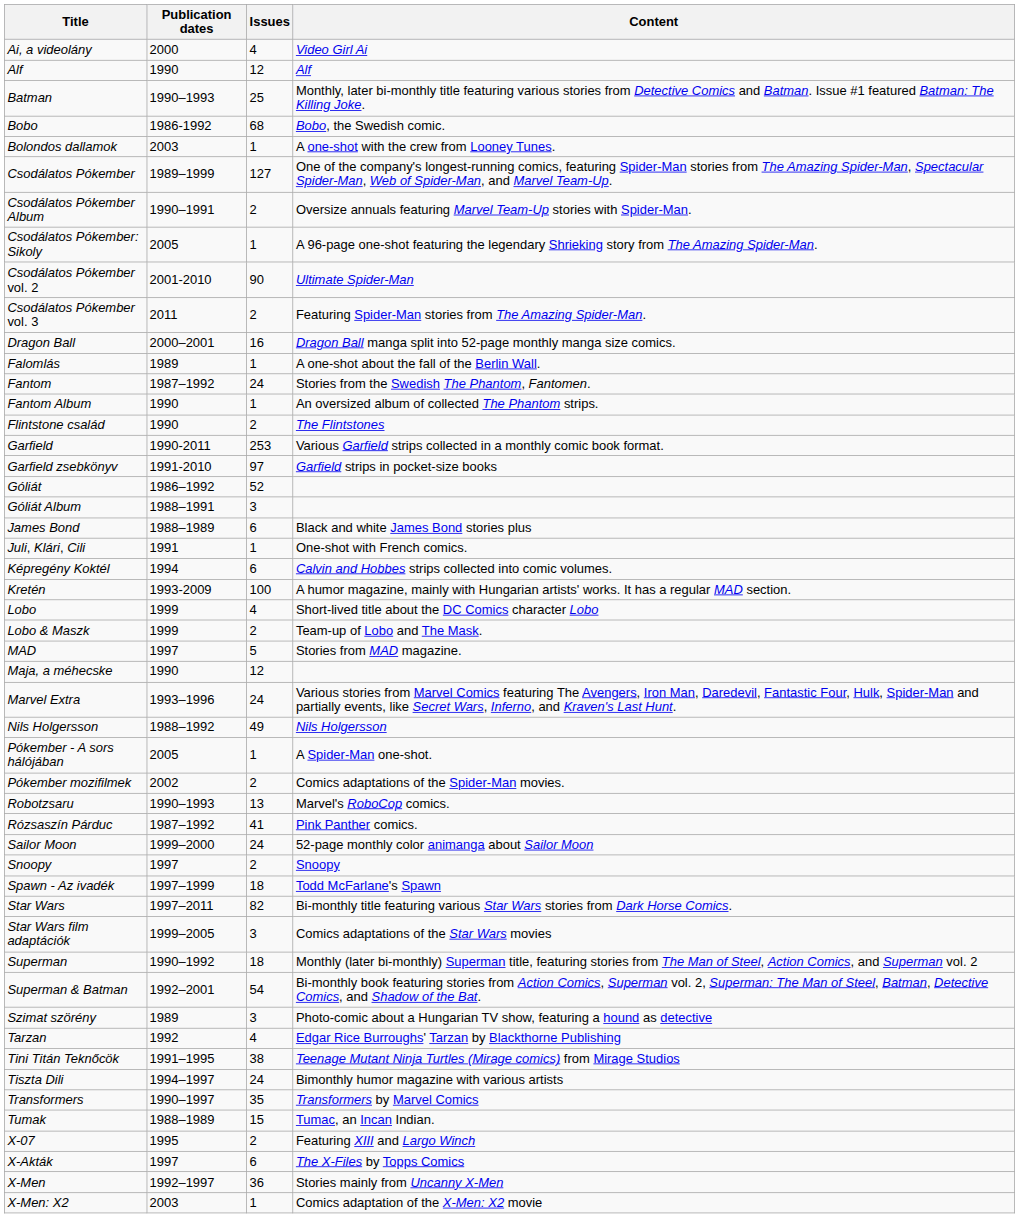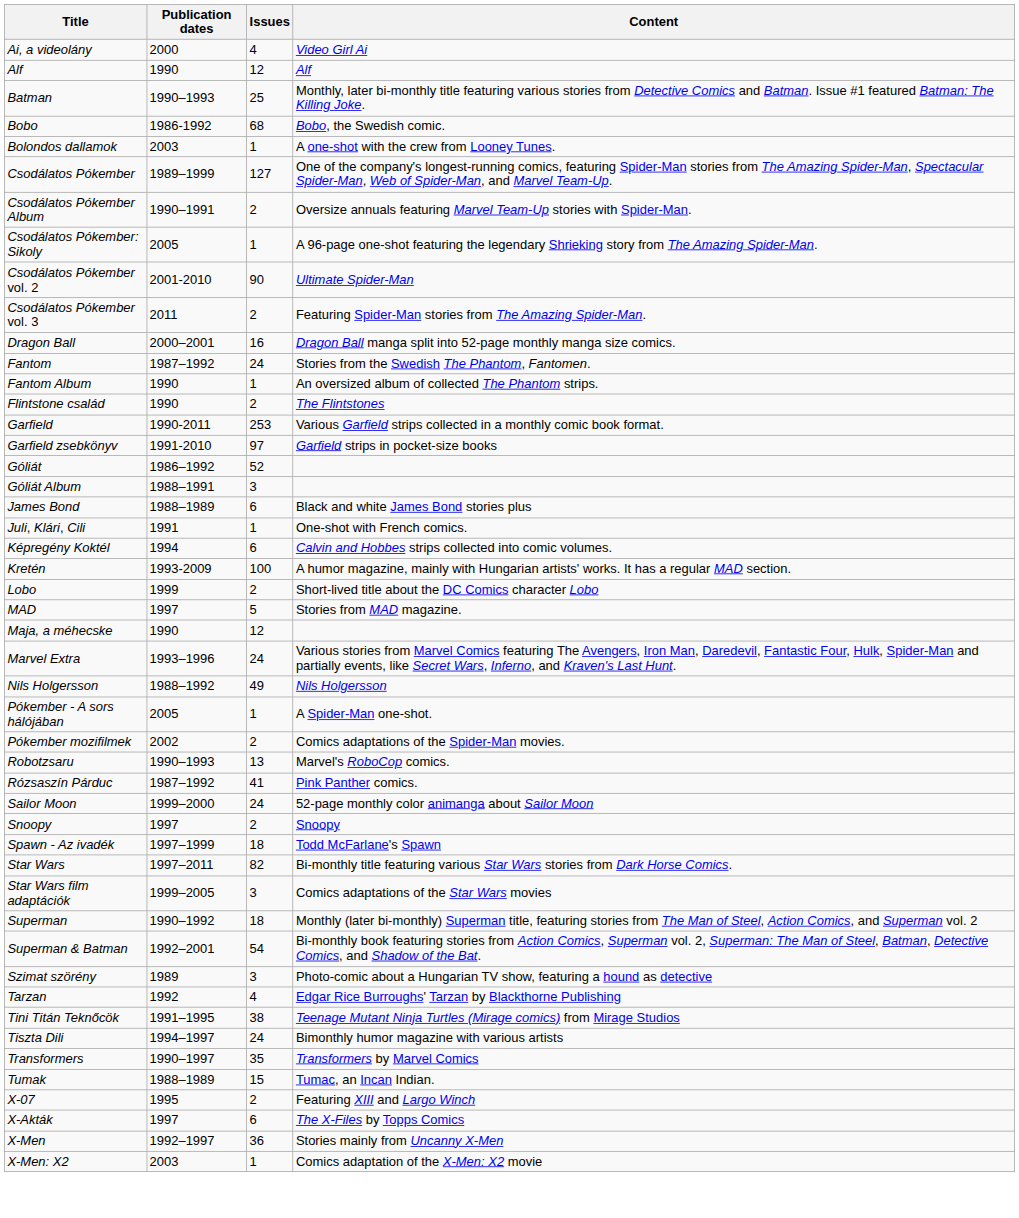 <table class="wikitable sortable">
 <tr bgcolor="#e7e8ff">
 <th>Title</th>
 <th>Publication dates</th>
 <th>Issues</th>
 <th>Content</th>
 </tr>
 <tr align=left>
 <td><em>Ai, a videolány</em></td>
 <td>2000</td>
 <td>4</td>
 <td><em><a href='#'>Video Girl Ai</a></em></td>
 </tr>
 <tr align=left>
 <td><em>Alf</em></td>
 <td>1990</td>
 <td>12</td>
 <td><em><a href='#'>Alf</a></em></td>
 </tr>
 <tr align=left>
 <td><em>Batman</em></td>
 <td>1990–1993</td>
 <td>25</td>
 <td>Monthly, later bi-monthly title featuring various stories from <em><a href='#'>Detective Comics</a></em> and <em><a href='#'>Batman</a></em>. Issue #1 featured <em><a href='#'>Batman: The Killing Joke</a></em>.</td>
 </tr>
 <tr align=left>
 <td><em>Bobo</em></td>
 <td>1986-1992</td>
 <td>68</td>
 <td><em><a href='#'>Bobo</a></em>, the Swedish comic.</td>
 </tr>
 <tr align=left>
 <td><em>Bolondos dallamok</em></td>
 <td>2003</td>
 <td>1</td>
 <td>A <a href='#'>one-shot</a> with the crew from <a href='#'>Looney Tunes</a>.</td>
 </tr>
 <tr align=left>
 <td><em>Csodálatos Pókember</em></td>
 <td>1989–1999</td>
 <td>127</td>
 <td>One of the company's longest-running comics, featuring <a href='#'>Spider-Man</a> stories from <em><a href='#'>The Amazing Spider-Man</a></em>, <em><a href='#'>Spectacular Spider-Man</a></em>, <em><a href='#'>Web of Spider-Man</a></em>, and <em><a href='#'>Marvel Team-Up</a></em>.</td>
 </tr>
 <tr align=left>
 <td><em>Csodálatos Pókember Album</em></td>
 <td>1990–1991</td>
 <td>2</td>
 <td>Oversize annuals featuring <em><a href='#'>Marvel Team-Up</a></em> stories with <a href='#'>Spider-Man</a>.</td>
 </tr>
 <tr align=left>
 <td><em>Csodálatos Pókember: Sikoly</em></td>
 <td>2005</td>
 <td>1</td>
 <td>A 96-page one-shot featuring the legendary <a href='#'>Shrieking</a> story from <em><a href='#'>The Amazing Spider-Man</a></em>.</td>
 </tr>
 <tr align=left>
 <td><em>Csodálatos Pókember</em> vol. 2</td>
 <td>2001-2010</td>
 <td>90</td>
 <td><em><a href='#'>Ultimate Spider-Man</a></em></td>
 </tr>
 <tr align=left>
 <td><em>Csodálatos Pókember</em> vol. 3</td>
 <td>2011</td>
 <td>2</td>
 <td>Featuring <a href='#'>Spider-Man</a> stories from <em><a href='#'>The Amazing Spider-Man</a></em>.</td>
 </tr>
 <tr align=left>
 <td><em>Dragon Ball</em></td>
 <td>2000–2001</td>
 <td>16</td>
 <td><em><a href='#'>Dragon Ball</a></em> manga split into 52-page monthly manga size comics.</td>
 </tr>
 <tr align=left>
-<td><em>Falomlás</em></td>
-<td>1989</td>
-<td>1</td>
-<td>A one-shot about the fall of the <a href='#'>Berlin Wall</a>.</td>
-</tr>
-<tr align=left>
 <td><em>Fantom</em></td>
 <td>1987–1992</td>
 <td>24</td>
 <td>Stories from the <a href='#'>Swedish</a> <em><a href='#'>The Phantom</a></em>, <em>Fantomen</em>.</td>
 </tr>
 <tr align=left>
 <td><em>Fantom Album</em></td>
 <td>1990</td>
 <td>1</td>
 <td>An oversized album of collected <em><a href='#'>The Phantom</a></em> strips.</td>
 </tr>
 <tr align=left>
 <td><em>Flintstone család</em></td>
 <td>1990</td>
 <td>2</td>
 <td><em><a href='#'>The Flintstones</a></em></td>
 </tr>
 <tr align=left>
 <td><em>Garfield</em></td>
 <td>1990-2011</td>
 <td>253</td>
 <td>Various <em><a href='#'>Garfield</a></em> strips collected in a monthly comic book format.</td>
 </tr>
 <tr align=left>
 <td><em>Garfield zsebkönyv</em></td>
 <td>1991-2010</td>
 <td>97</td>
 <td><em><a href='#'>Garfield</a></em> strips in pocket-size books</td>
 </tr>
 <tr align=left>
 <td><em>Góliát</em></td>
 <td>1986–1992</td>
 <td>52</td>
 <td></td>
 </tr>
 <tr align=left>
 <td><em>Góliát Album</em></td>
 <td>1988–1991</td>
 <td>3</td>
 <td></td>
 </tr>
 <tr align=left>
 <td><em>James Bond</em></td>
 <td>1988–1989</td>
 <td>6</td>
 <td>Black and white <a href='#'>James Bond</a> stories plus</td>
 </tr>
 <tr align=left>
 <td><em>Juli</em>, <em>Klári</em>, <em>Cili</em></td>
 <td>1991</td>
 <td>1</td>
 <td>One-shot with French comics.</td>
 </tr>
 <tr align=left>
 <td><em>Képregény Koktél</em></td>
 <td>1994</td>
 <td>6</td>
 <td><em><a href='#'>Calvin and Hobbes</a></em> strips collected into comic volumes.</td>
 </tr>
 <tr align=left>
 <td><em>Kretén</em></td>
 <td>1993-2009</td>
 <td>100</td>
 <td>A humor magazine, mainly with Hungarian artists' works. It has a regular <em><a href='#'>MAD</a></em> section.</td>
 </tr>
 <tr align=left>
 <td><em>Lobo</em></td>
 <td>1999</td>
-<td>4</td>
+<td>2</td>
 <td>Short-lived title about the <a href='#'>DC Comics</a> character <em><a href='#'>Lobo</a></em></td>
-</tr>
-<tr align=left>
-<td><em>Lobo & Maszk</em></td>
-<td>1999</td>
-<td>2</td>
-<td>Team-up of <a href='#'>Lobo</a> and <a href='#'>The Mask</a>.</td>
 </tr>
 <tr align=left>
 <td><em>MAD</em></td>
 <td>1997</td>
 <td>5</td>
 <td>Stories from <em><a href='#'>MAD</a></em> magazine.</td>
 </tr>
 <tr align=left>
 <td><em>Maja, a méhecske</em></td>
 <td>1990</td>
 <td>12</td>
 <td></td>
 </tr>
 <tr align=left>
 <td><em>Marvel Extra</em></td>
 <td>1993–1996</td>
 <td>24</td>
 <td>Various stories from <a href='#'>Marvel Comics</a> featuring The <a href='#'>Avengers</a>, <a href='#'>Iron Man</a>, <a href='#'>Daredevil</a>, <a href='#'>Fantastic Four</a>, <a href='#'>Hulk</a>, <a href='#'>Spider-Man</a> and partially events, like <em><a href='#'>Secret Wars</a></em>, <em><a href='#'>Inferno</a></em>, and <em><a href='#'>Kraven's Last Hunt</a></em>.</td>
 </tr>
 <tr align=left>
 <td><em>Nils Holgersson</em></td>
 <td>1988–1992</td>
 <td>49</td>
 <td><em><a href='#'>Nils Holgersson</a></em></td>
 </tr>
 <tr align=left>
 <td><em>Pókember - A sors hálójában</em></td>
 <td>2005</td>
 <td>1</td>
 <td>A <a href='#'>Spider-Man</a> one-shot.</td>
 </tr>
 <tr align=left>
 <td><em>Pókember mozifilmek</em></td>
 <td>2002</td>
 <td>2</td>
 <td>Comics adaptations of the <a href='#'>Spider-Man</a> movies.</td>
 </tr>
 <tr align=left>
 <td><em>Robotzsaru</em></td>
 <td>1990–1993</td>
 <td>13</td>
 <td>Marvel's <em><a href='#'>RoboCop</a></em> comics.</td>
 </tr>
 <tr align=left>
 <td><em>Rózsaszín Párduc</em></td>
 <td>1987–1992</td>
 <td>41</td>
 <td><a href='#'>Pink Panther</a> comics.</td>
 </tr>
 <tr align=left>
 <td><em>Sailor Moon</em></td>
 <td>1999–2000</td>
 <td>24</td>
 <td>52-page monthly color <a href='#'>animanga</a> about <em><a href='#'>Sailor Moon</a></em></td>
 </tr>
 <tr align=left>
 <td><em>Snoopy</em></td>
 <td>1997</td>
 <td>2</td>
 <td><a href='#'>Snoopy</a></td>
 </tr>
 <tr align=left>
 <td><em>Spawn - Az ivadék</em></td>
 <td>1997–1999</td>
 <td>18</td>
 <td><a href='#'>Todd McFarlane</a>'s <a href='#'>Spawn</a></td>
 </tr>
 <tr align=left>
 <td><em>Star Wars </em></td>
 <td>1997–2011</td>
 <td>82</td>
 <td>Bi-monthly title featuring various <em><a href='#'>Star Wars</a></em> stories from <em><a href='#'>Dark Horse Comics</a></em>.</td>
 </tr>
 <tr align=left>
 <td><em>Star Wars film adaptációk</em></td>
 <td>1999–2005</td>
 <td>3</td>
 <td>Comics adaptations of the <em><a href='#'>Star Wars</a></em> movies</td>
 </tr>
 <tr align=left>
 <td><em>Superman</em></td>
 <td>1990–1992</td>
 <td>18</td>
 <td>Monthly (later bi-monthly) <a href='#'>Superman</a> title, featuring stories from <em><a href='#'>The Man of Steel</a></em>, <em><a href='#'>Action Comics</a></em>, and <em><a href='#'>Superman</a></em> vol. 2</td>
 </tr>
 <tr align=left>
 <td><em>Superman & Batman</em></td>
 <td>1992–2001</td>
 <td>54</td>
 <td>Bi-monthly book featuring stories from <em><a href='#'>Action Comics</a></em>, <em><a href='#'>Superman</a></em> vol. 2, <em><a href='#'>Superman: The Man of Steel</a></em>, <em><a href='#'>Batman</a></em>, <em><a href='#'>Detective Comics</a></em>, and <em><a href='#'>Shadow of the Bat</a></em>.</td>
 </tr>
 <tr align=left>
 <td><em>Szimat szörény</em></td>
 <td>1989</td>
 <td>3</td>
 <td>Photo-comic about a Hungarian TV show, featuring a <a href='#'>hound</a> as <a href='#'>detective</a></td>
 </tr>
 <tr align=left>
 <td><em>Tarzan</em></td>
 <td>1992</td>
 <td>4</td>
 <td><a href='#'>Edgar Rice Burroughs</a>' <a href='#'>Tarzan</a> by <a href='#'>Blackthorne Publishing</a></td>
 </tr>
 <tr align=left>
 <td><em>Tini Titán Teknőcök</em></td>
 <td>1991–1995</td>
 <td>38</td>
 <td><em><a href='#'>Teenage Mutant Ninja Turtles (Mirage comics)</a></em> from <a href='#'>Mirage Studios</a></td>
 </tr>
 <tr align=left>
 <td><em>Tiszta Dili</em></td>
 <td>1994–1997</td>
 <td>24</td>
 <td>Bimonthly humor magazine with various artists</td>
 </tr>
 <tr align=left>
 <td><em>Transformers</em></td>
 <td>1990–1997</td>
 <td>35</td>
 <td><em><a href='#'>Transformers</a></em> by <a href='#'>Marvel Comics</a></td>
 </tr>
 <tr align=left>
 <td><em>Tumak</em></td>
 <td>1988–1989</td>
 <td>15</td>
 <td><a href='#'>Tumac</a>, an <a href='#'>Incan</a> Indian.</td>
 </tr>
 <tr align=left>
 <td><em>X-07</em></td>
 <td>1995</td>
 <td>2</td>
 <td>Featuring <em><a href='#'>XIII</a></em> and <em><a href='#'>Largo Winch</a></em></td>
 </tr>
 <tr align=left>
 <td><em>X-Akták</em></td>
 <td>1997</td>
 <td>6</td>
 <td><em><a href='#'>The X-Files</a></em> by <a href='#'>Topps Comics</a></td>
 </tr>
 <tr align=left>
 <td><em>X-Men</em></td>
 <td>1992–1997</td>
 <td>36</td>
 <td>Stories mainly from <em><a href='#'>Uncanny X-Men</a></em></td>
 </tr>
 <tr align=left>
 <td><em>X-Men: X2</em></td>
 <td>2003</td>
 <td>1</td>
 <td>Comics adaptation of the <em><a href='#'>X-Men: X2</a></em> movie</td>
 </tr>
 </table>
